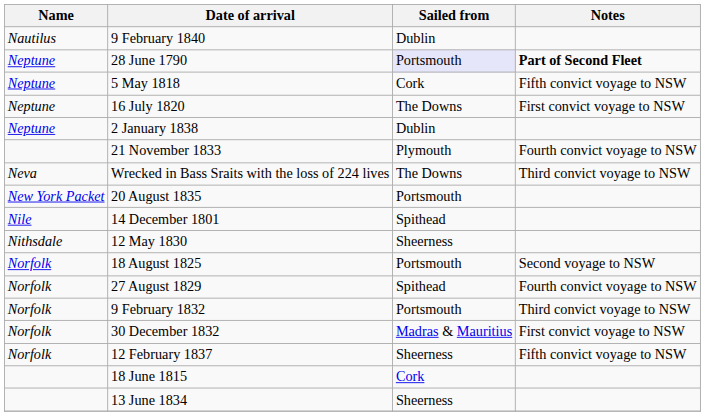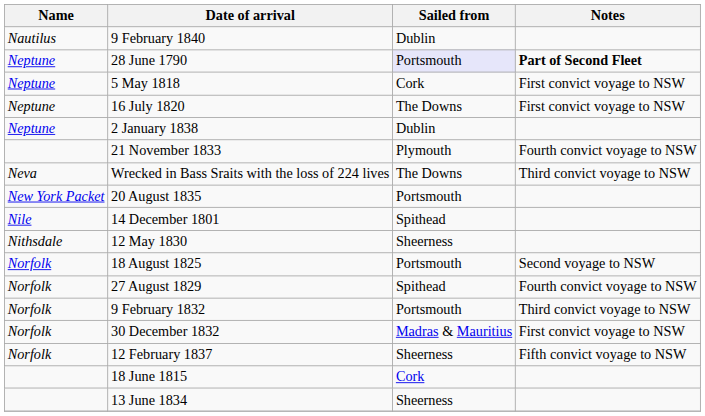 <table class="wikitable sortable" border="1">
 <tr>
 <th>Name</th>
 <th>Date of arrival</th>
 <th>Sailed from</th>
 <th>Notes</th>
 </tr>
 <tr>
 <td><em>Nautilus</em></td>
 <td>9 February 1840</td>
 <td>Dublin</td>
 <td></td>
 </tr>
 <tr>
 <td><a href='#'><em>Neptune</em></a></td>
 <td>28 June 1790</td>
 <td style="background: lavender;">Portsmouth</td>
 <td><strong>Part of Second Fleet</strong></td>
 </tr>
 <tr>
 <td><a href='#'><em>Neptune</em></a></td>
 <td>5 May 1818</td>
 <td>Cork</td>
-<td>Fifth convict voyage to NSW</td>
+<td>First convict voyage to NSW</td>
 </tr>
 <tr>
 <td><em>Neptune</em></td>
 <td>16 July 1820</td>
 <td>The Downs</td>
 <td>First convict voyage to NSW</td>
 </tr>
 <tr>
 <td><a href='#'><em>Neptune</em></a></td>
 <td>2 January 1838</td>
 <td>Dublin</td>
 <td></td>
 </tr>
 <tr>
 <td></td>
 <td>21 November 1833</td>
 <td>Plymouth</td>
 <td>Fourth convict voyage to NSW</td>
 </tr>
 <tr>
 <td><em>Neva</em></td>
 <td>Wrecked in Bass Sraits with the loss of 224 lives</td>
 <td>The Downs</td>
 <td>Third convict voyage to NSW</td>
 </tr>
 <tr>
 <td><a href='#'><em>New York Packet</em></a></td>
 <td>20 August 1835</td>
 <td>Portsmouth</td>
 <td></td>
 </tr>
 <tr>
 <td><a href='#'><em>Nile</em></a></td>
 <td>14 December 1801</td>
 <td>Spithead</td>
 <td></td>
 </tr>
 <tr>
 <td><em>Nithsdale</em></td>
 <td>12 May 1830</td>
 <td>Sheerness</td>
 <td></td>
 </tr>
 <tr>
 <td><a href='#'><em>Norfolk</em></a></td>
 <td>18 August 1825</td>
 <td>Portsmouth</td>
 <td>Second voyage to NSW</td>
 </tr>
 <tr>
 <td><em>Norfolk</em></td>
 <td>27 August 1829</td>
 <td>Spithead</td>
 <td>Fourth convict voyage to NSW</td>
 </tr>
 <tr>
 <td><em>Norfolk</em></td>
 <td>9 February 1832</td>
 <td>Portsmouth</td>
 <td>Third convict voyage to NSW</td>
 </tr>
 <tr>
 <td><em>Norfolk</em></td>
 <td>30 December 1832</td>
 <td><a href='#'>Madras</a> & <a href='#'>Mauritius</a></td>
 <td>First convict voyage to NSW</td>
 </tr>
 <tr>
 <td><em>Norfolk</em></td>
 <td>12 February 1837</td>
 <td>Sheerness</td>
 <td>Fifth convict voyage to NSW</td>
 </tr>
 <tr>
 <td></td>
 <td>18 June 1815</td>
 <td><a href='#'>Cork</a></td>
 <td></td>
 </tr>
 <tr>
 <td></td>
 <td>13 June 1834</td>
 <td>Sheerness</td>
 <td></td>
 </tr>
 <tr>
 </tr>
 </table>
